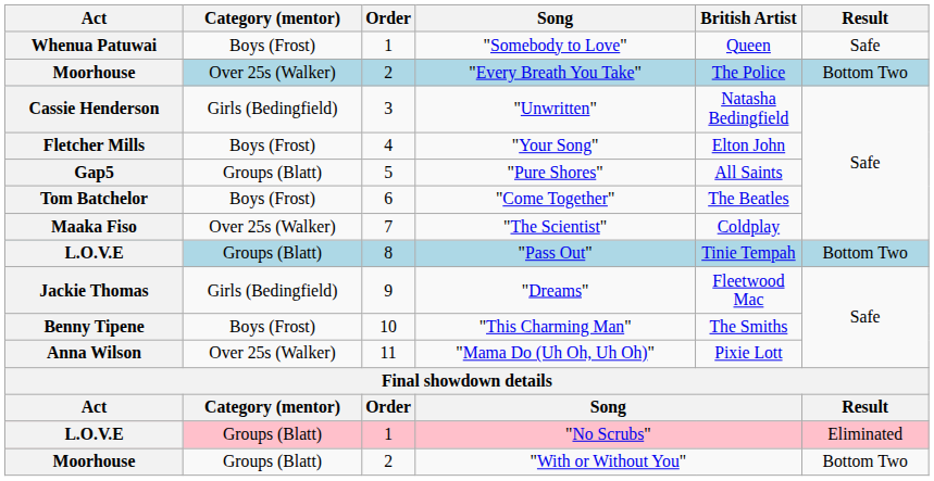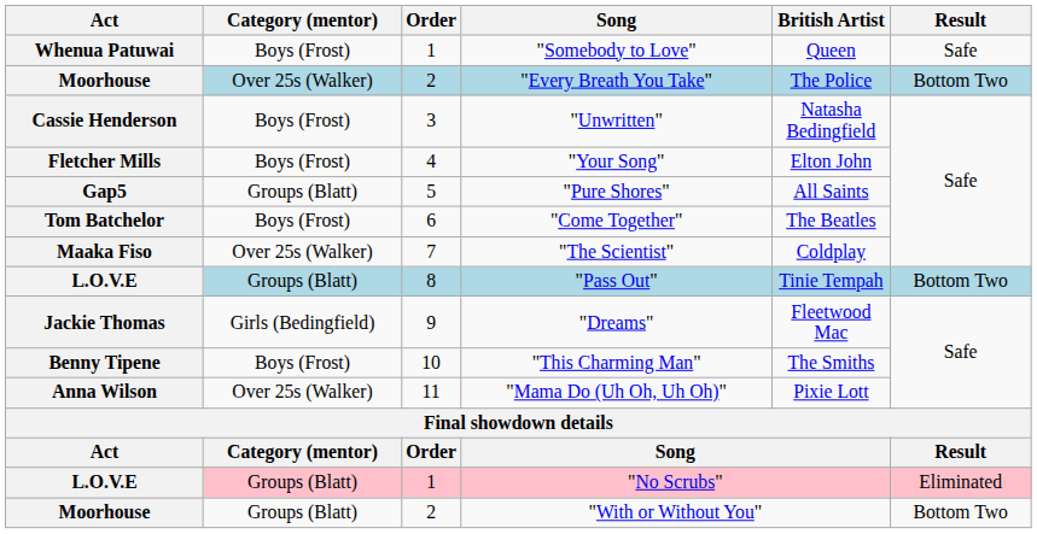 <table class="wikitable plainrowheaders" style="text-align:center;">
 <tr>
 <th scope="col" style="width:10em;">Act</th>
 <th scope="col" style="width:10em;">Category (mentor)</th>
 <th scope="col">Order</th>
 <th scope="col" style="width:16em;">Song</th>
 <th scope="col">British Artist</th>
 <th scope="col" style="width:7em;">Result</th>
 </tr>
 <tr>
 <th scope="row">Whenua Patuwai</th>
 <td>Boys (Frost)</td>
 <td>1</td>
 <td>"<a href='#'>Somebody to Love</a>"</td>
 <td><a href='#'>Queen</a></td>
 <td>Safe</td>
 </tr>
 <tr style="background:lightblue;">
 <th scope="row">Moorhouse</th>
 <td>Over 25s (Walker)</td>
 <td>2</td>
 <td>"<a href='#'>Every Breath You Take</a>"</td>
 <td><a href='#'>The Police</a></td>
 <td>Bottom Two</td>
 </tr>
 <tr>
 <th scope="row">Cassie Henderson</th>
-<td>Girls (Bedingfield)</td>
+<td>Boys (Frost)</td>
 <td>3</td>
 <td>"<a href='#'>Unwritten</a>"</td>
 <td><a href='#'>Natasha Bedingfield</a></td>
 <td rowspan=5>Safe</td>
 </tr>
 <tr>
 <th scope="row">Fletcher Mills</th>
 <td>Boys (Frost)</td>
 <td>4</td>
 <td>"<a href='#'>Your Song</a>"</td>
 <td><a href='#'>Elton John</a></td>
 </tr>
 <tr>
 <th scope="row">Gap5</th>
 <td>Groups (Blatt)</td>
 <td>5</td>
 <td>"<a href='#'>Pure Shores</a>"</td>
 <td><a href='#'>All Saints</a></td>
 </tr>
 <tr>
 <th scope="row">Tom Batchelor</th>
 <td>Boys (Frost)</td>
 <td>6</td>
 <td>"<a href='#'>Come Together</a>"</td>
 <td><a href='#'>The Beatles</a></td>
 </tr>
 <tr>
 <th scope="row">Maaka Fiso</th>
 <td>Over 25s (Walker)</td>
 <td>7</td>
 <td>"<a href='#'>The Scientist</a>"</td>
 <td><a href='#'>Coldplay</a></td>
 </tr>
 <tr style="background:lightblue;">
 <th scope="row">L.O.V.E</th>
 <td>Groups (Blatt)</td>
 <td>8</td>
 <td>"<a href='#'>Pass Out</a>"</td>
 <td><a href='#'>Tinie Tempah</a></td>
 <td>Bottom Two</td>
 </tr>
 <tr>
 <th scope="row">Jackie Thomas</th>
 <td>Girls (Bedingfield)</td>
 <td>9</td>
 <td>"<a href='#'>Dreams</a>"</td>
 <td><a href='#'>Fleetwood Mac</a></td>
 <td rowspan=3>Safe</td>
 </tr>
 <tr>
 <th scope="row">Benny Tipene</th>
 <td>Boys (Frost)</td>
 <td>10</td>
 <td>"<a href='#'>This Charming Man</a>"</td>
 <td><a href='#'>The Smiths</a></td>
 </tr>
 <tr>
 <th scope="row">Anna Wilson</th>
 <td>Over 25s (Walker)</td>
 <td>11</td>
 <td>"<a href='#'>Mama Do (Uh Oh, Uh Oh)</a>"</td>
 <td><a href='#'>Pixie Lott</a></td>
 </tr>
 <tr>
 <th colspan="6">Final showdown details</th>
 </tr>
 <tr>
 <th scope="col" style="width:10em;">Act</th>
 <th scope="col" style="width:10em;">Category (mentor)</th>
 <th scope="col">Order</th>
 <th colspan="2" style="width:16em;">Song</th>
 <th scope="col" style="width:6em;">Result</th>
 </tr>
 <tr style="background:pink;">
 <th scope="row">L.O.V.E</th>
 <td>Groups (Blatt)</td>
 <td>1</td>
 <td colspan="2">"<a href='#'>No Scrubs</a>"</td>
 <td>Eliminated</td>
 </tr>
 <tr>
 <th scope="row">Moorhouse</th>
 <td>Groups (Blatt)</td>
 <td>2</td>
 <td colspan="2">"<a href='#'>With or Without You</a>"</td>
 <td>Bottom Two</td>
 </tr>
 </table>
